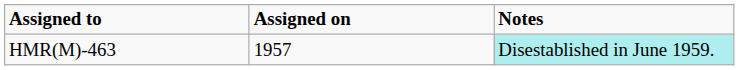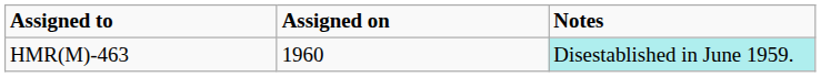 <table class="wikitable" style="width: 70%;">
 <tr>
 <td style="width: 200px;"><strong>Assigned to</strong></td>
 <td style="width: 200px;"><strong>Assigned on</strong></td>
 <td><strong>Notes</strong></td>
 </tr>
 <tr>
 <td>HMR(M)-463</td>
-<td>1957</td>
+<td>1960</td>
 <td style="background: paleturquoise;">Disestablished in June 1959.</td>
 </tr>
 </table>
